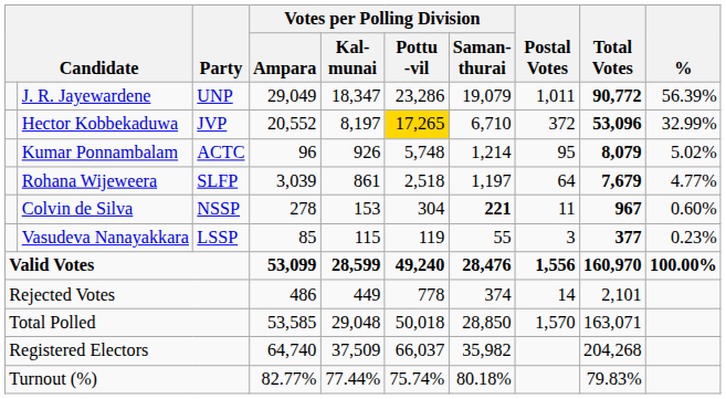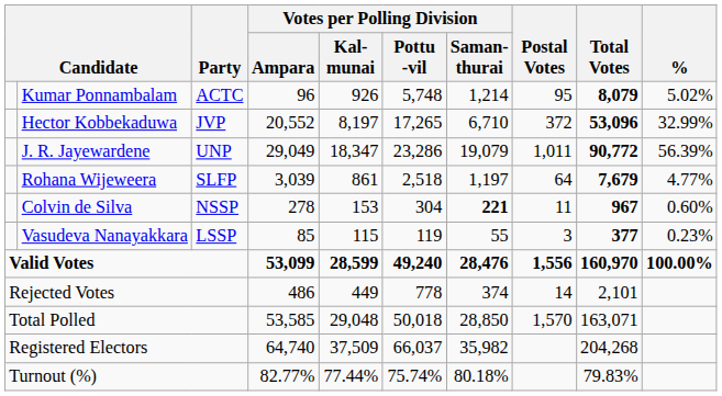 <table class="wikitable" border="1" style="text-align:right;">
 <tr>
 <th align=left valign=bottom rowspan=2 colspan=2>Candidate</th>
 <th align=left valign=bottom rowspan=2 width="40">Party</th>
 <th colspan=4>Votes per Polling Division</th>
 <th align=center valign=bottom rowspan=2 width="50">Postal<br>Votes</th>
 <th align=center valign=bottom rowspan=2 width="50">Total Votes</th>
 <th align=center valign=bottom rowspan=2 width="50">%</th>
 </tr>
 <tr>
 <th align=center valign=bottom width="50">Ampara</th>
 <th align=center valign=bottom width="50">Kal-<br>munai</th>
 <th align=center valign=bottom width="50">Pottu<br>-vil</th>
 <th align=center valign=bottom width="50">Saman-<br>thurai</th>
 </tr>
 <tr>
 <td bgcolor=> </td>
+<td align=left><a href='#'>Kumar Ponnambalam</a></td>
+<td align=left><a href='#'>ACTC</a></td>
+<td>96</td>
+<td>926</td>
+<td>5,748</td>
+<td>1,214</td>
+<td>95</td>
+<td><strong>8,079</strong></td>
+<td>5.02%</td>
+</tr>
+<tr>
+<td bgcolor=> </td>
+<td align=left><a href='#'>Hector Kobbekaduwa</a></td>
+<td align=left><a href='#'>JVP</a></td>
+<td>20,552</td>
+<td>8,197</td>
+<td>17,265</td>
+<td>6,710</td>
+<td>372</td>
+<td><strong>53,096</strong></td>
+<td>32.99%</td>
+</tr>
+<tr>
+<td bgcolor=> </td>
 <td align=left><a href='#'>J. R. Jayewardene</a></td>
 <td align=left><a href='#'>UNP</a></td>
 <td>29,049</td>
 <td>18,347</td>
 <td>23,286</td>
 <td>19,079</td>
 <td>1,011</td>
 <td><strong>90,772</strong></td>
 <td>56.39%</td>
-</tr>
-<tr>
-<td bgcolor=> </td>
-<td align=left><a href='#'>Hector Kobbekaduwa</a></td>
-<td align=left><a href='#'>JVP</a></td>
-<td>20,552</td>
-<td>8,197</td>
-<td style="background: gold;">17,265</td>
-<td>6,710</td>
-<td>372</td>
-<td><strong>53,096</strong></td>
-<td>32.99%</td>
-</tr>
-<tr>
-<td bgcolor=> </td>
-<td align=left><a href='#'>Kumar Ponnambalam</a></td>
-<td align=left><a href='#'>ACTC</a></td>
-<td>96</td>
-<td>926</td>
-<td>5,748</td>
-<td>1,214</td>
-<td>95</td>
-<td><strong>8,079</strong></td>
-<td>5.02%</td>
 </tr>
 <tr>
 <td bgcolor=> </td>
 <td align=left><a href='#'>Rohana Wijeweera</a></td>
 <td align=left><a href='#'>SLFP</a></td>
 <td>3,039</td>
 <td>861</td>
 <td>2,518</td>
 <td>1,197</td>
 <td>64</td>
 <td><strong>7,679</strong></td>
 <td>4.77%</td>
 </tr>
 <tr>
 <td bgcolor=> </td>
 <td align=left><a href='#'>Colvin de Silva</a></td>
 <td align=left><a href='#'>NSSP</a></td>
 <td>278</td>
 <td>153</td>
 <td>304</td>
 <td><strong>221</strong></td>
 <td>11</td>
 <td><strong>967</strong></td>
 <td>0.60%</td>
 </tr>
 <tr>
 <td bgcolor=> </td>
 <td align=left><a href='#'>Vasudeva Nanayakkara</a></td>
 <td align=left><a href='#'>LSSP</a></td>
 <td>85</td>
 <td>115</td>
 <td>119</td>
 <td>55</td>
 <td>3</td>
 <td><strong>377</strong></td>
 <td>0.23%</td>
 </tr>
 <tr>
 <td align=left colspan=3><strong>Valid Votes</strong></td>
 <td><strong>53,099</strong></td>
 <td><strong>28,599</strong></td>
 <td><strong>49,240</strong></td>
 <td><strong>28,476</strong></td>
 <td><strong>1,556</strong></td>
 <td><strong>160,970</strong></td>
 <td><strong>100.00%</strong></td>
 </tr>
 <tr>
 <td align=left colspan=3>Rejected Votes</td>
 <td>486</td>
 <td>449</td>
 <td>778</td>
 <td>374</td>
 <td>14</td>
 <td>2,101</td>
 <td></td>
 </tr>
 <tr>
 <td align=left colspan=3>Total Polled</td>
 <td>53,585</td>
 <td>29,048</td>
 <td>50,018</td>
 <td>28,850</td>
 <td>1,570</td>
 <td>163,071</td>
 </tr>
 <tr>
 <td align=left colspan=3>Registered Electors</td>
 <td>64,740</td>
 <td>37,509</td>
 <td>66,037</td>
 <td>35,982</td>
 <td></td>
 <td>204,268</td>
 <td></td>
 </tr>
 <tr>
 <td align=left colspan=3>Turnout (%)</td>
 <td>82.77%</td>
 <td>77.44%</td>
 <td>75.74%</td>
 <td>80.18%</td>
 <td></td>
 <td>79.83%</td>
 <td></td>
 </tr>
 </table>
